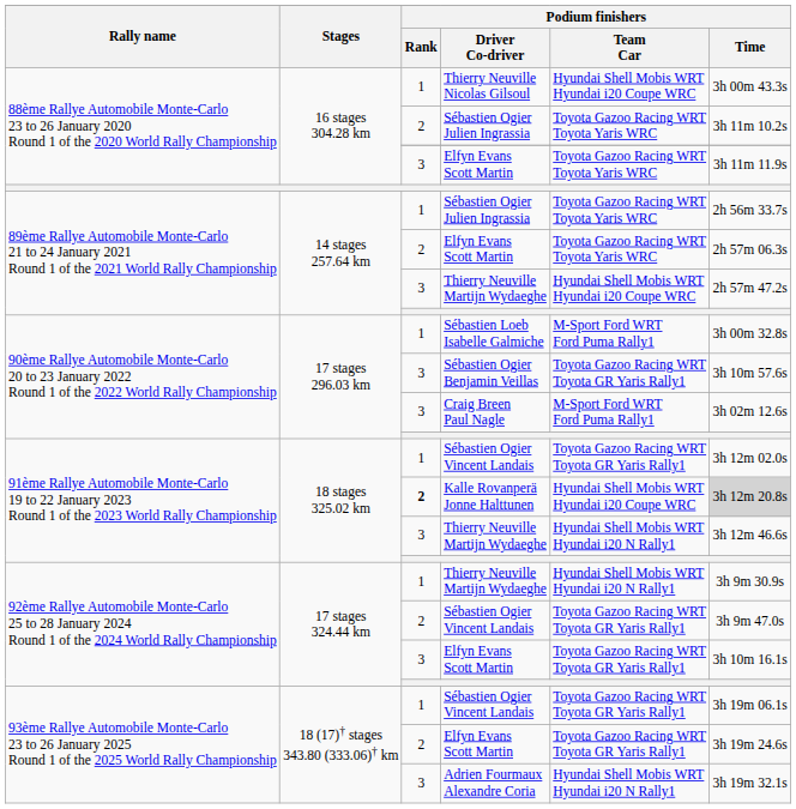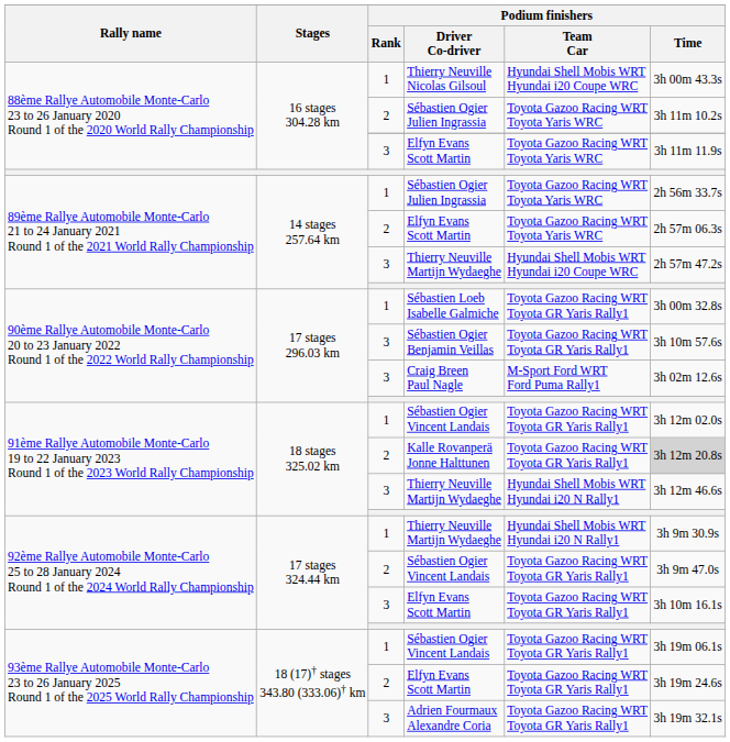 <table class="wikitable" style="font-size:90%;">
 <tr>
 </tr>
 <tr style="background:#efefef;">
 <th rowspan=2>Rally name</th>
 <th rowspan=2>Stages</th>
 <th colspan=4>Podium finishers</th>
 </tr>
 <tr>
 <th>Rank</th>
 <th>Driver<br>Co-driver</th>
 <th>Team<br>Car</th>
 <th>Time</th>
 </tr>
 <tr>
 <td rowspan=4><a href='#'>88ème Rallye Automobile Monte-Carlo</a><br> 23 to 26 January 2020<br>Round 1 of the <a href='#'>2020 World Rally Championship</a></td>
 <td rowspan=4 align=center>16 stages <br>304.28 km</td>
 <td align=center>1</td>
 <td> <a href='#'>Thierry Neuville</a> <br>  <a href='#'>Nicolas Gilsoul</a></td>
 <td> <a href='#'>Hyundai Shell Mobis WRT</a> <br>  <a href='#'>Hyundai i20 Coupe WRC</a></td>
 <td align=center>3h 00m 43.3s</td>
 </tr>
 <tr>
 <td align=center>2</td>
 <td> <a href='#'>Sébastien Ogier</a>  <br>  <a href='#'>Julien Ingrassia</a></td>
 <td> <a href='#'>Toyota Gazoo Racing WRT</a> <br>  <a href='#'>Toyota Yaris WRC</a></td>
 <td align=center>3h 11m 10.2s</td>
 </tr>
 <tr style="background:lightgrey;">
 </tr>
 <tr>
 <td align=center>3</td>
 <td> <a href='#'>Elfyn Evans</a> <br>  <a href='#'>Scott Martin</a></td>
 <td> <a href='#'>Toyota Gazoo Racing WRT</a> <br>  <a href='#'>Toyota Yaris WRC</a></td>
 <td align=center>3h 11m 11.9s</td>
 </tr>
 <tr>
 <th colspan=6></th>
 </tr>
 <tr>
 <td rowspan=4><a href='#'>89ème Rallye Automobile Monte-Carlo</a><br> 21 to 24 January 2021<br>Round 1 of the <a href='#'>2021 World Rally Championship</a></td>
 <td rowspan=4 align=center>14 stages <br>257.64 km</td>
 <td align=center>1</td>
 <td> <a href='#'>Sébastien Ogier</a> <br>  <a href='#'>Julien Ingrassia</a></td>
 <td> <a href='#'>Toyota Gazoo Racing WRT</a> <br>  <a href='#'>Toyota Yaris WRC</a></td>
 <td align=center>2h 56m 33.7s</td>
 </tr>
 <tr>
 <td align=center>2</td>
 <td> <a href='#'>Elfyn Evans</a> <br>  <a href='#'>Scott Martin</a></td>
 <td> <a href='#'>Toyota Gazoo Racing WRT</a> <br>  <a href='#'>Toyota Yaris WRC</a></td>
 <td align=center>2h 57m 06.3s</td>
 </tr>
 <tr>
 <td align=center>3</td>
 <td> <a href='#'>Thierry Neuville</a> <br>  <a href='#'>Martijn Wydaeghe</a></td>
 <td> <a href='#'>Hyundai Shell Mobis WRT</a> <br>  <a href='#'>Hyundai i20 Coupe WRC</a></td>
 <td align=center>2h 57m 47.2s</td>
 </tr>
 <tr>
 <th colspan=4></th>
 </tr>
 <tr>
 <td rowspan=4><a href='#'>90ème Rallye Automobile Monte-Carlo</a><br> 20 to 23 January 2022<br>Round 1 of the <a href='#'>2022 World Rally Championship</a></td>
 <td rowspan=4 align=center>17 stages <br>296.03 km</td>
 <td align=center>1</td>
 <td> <a href='#'>Sébastien Loeb</a> <br>  <a href='#'>Isabelle Galmiche</a></td>
-<td> <a href='#'>M-Sport Ford WRT</a> <br>  <a href='#'>Ford Puma Rally1</a></td>
+<td> <a href='#'>Toyota Gazoo Racing WRT</a> <br>  <a href='#'>Toyota GR Yaris Rally1</a></td>
 <td align=center>3h 00m 32.8s</td>
 </tr>
 <tr>
 <td align=center>3</td>
 <td> <a href='#'>Sébastien Ogier</a> <br>  <a href='#'>Benjamin Veillas</a></td>
 <td> <a href='#'>Toyota Gazoo Racing WRT</a> <br>  <a href='#'>Toyota GR Yaris Rally1</a></td>
 <td align=center>3h 10m 57.6s</td>
 </tr>
 <tr>
 <td align=center>3</td>
 <td> <a href='#'>Craig Breen</a> <br>  <a href='#'>Paul Nagle</a></td>
 <td> <a href='#'>M-Sport Ford WRT</a> <br>  <a href='#'>Ford Puma Rally1</a></td>
 <td align=center>3h 02m 12.6s</td>
 </tr>
 <tr>
 <th colspan=4></th>
 </tr>
 <tr>
 <td rowspan=4><a href='#'>91ème Rallye Automobile Monte-Carlo</a><br> 19 to 22 January 2023<br>Round 1 of the <a href='#'>2023 World Rally Championship</a></td>
 <td rowspan=4 align=center>18 stages <br>325.02 km</td>
 <td align=center>1</td>
 <td> <a href='#'>Sébastien Ogier</a> <br>  <a href='#'>Vincent Landais</a></td>
 <td> <a href='#'>Toyota Gazoo Racing WRT</a> <br>  <a href='#'>Toyota GR Yaris Rally1</a></td>
 <td align=center>3h 12m 02.0s</td>
 </tr>
 <tr>
-<td align=center><strong>2</strong></td>
+<td align=center>2</td>
 <td> <a href='#'>Kalle Rovanperä</a> <br>  <a href='#'>Jonne Halttunen</a></td>
-<td> <a href='#'>Hyundai Shell Mobis WRT</a> <br>  <a href='#'>Hyundai i20 Coupe WRC</a></td>
+<td> <a href='#'>Toyota Gazoo Racing WRT</a> <br>  <a href='#'>Toyota GR Yaris Rally1</a></td>
 <td align=center style="background: lightgrey;">3h 12m 20.8s</td>
 </tr>
 <tr>
 <td align=center>3</td>
 <td> <a href='#'>Thierry Neuville</a> <br>  <a href='#'>Martijn Wydaeghe</a></td>
 <td> <a href='#'>Hyundai Shell Mobis WRT</a> <br>  <a href='#'>Hyundai i20 N Rally1</a></td>
 <td align=center>3h 12m 46.6s</td>
 </tr>
 <tr>
 <th colspan=4></th>
 </tr>
 <tr>
 <td rowspan=4><a href='#'>92ème Rallye Automobile Monte-Carlo</a><br> 25 to 28 January 2024<br>Round 1 of the <a href='#'>2024 World Rally Championship</a></td>
 <td rowspan=4 align=center>17 stages <br>324.44 km</td>
 <td align=center>1</td>
 <td> <a href='#'>Thierry Neuville</a> <br>  <a href='#'>Martijn Wydaeghe</a></td>
 <td> <a href='#'>Hyundai Shell Mobis WRT</a> <br>  <a href='#'>Hyundai i20 N Rally1</a></td>
 <td align=center>3h 9m 30.9s</td>
 </tr>
 <tr>
 <td align=center>2</td>
 <td> <a href='#'>Sébastien Ogier</a> <br>  <a href='#'>Vincent Landais</a></td>
 <td> <a href='#'>Toyota Gazoo Racing WRT</a> <br>  <a href='#'>Toyota GR Yaris Rally1</a></td>
 <td align=center>3h 9m 47.0s</td>
 </tr>
 <tr>
 <td align=center>3</td>
 <td> <a href='#'>Elfyn Evans</a> <br>  <a href='#'>Scott Martin</a></td>
 <td> <a href='#'>Toyota Gazoo Racing WRT</a> <br>  <a href='#'>Toyota GR Yaris Rally1</a></td>
 <td align=center>3h 10m 16.1s</td>
 </tr>
 <tr>
 <th colspan=4></th>
 </tr>
 <tr>
 <td rowspan=3><a href='#'>93ème Rallye Automobile Monte-Carlo</a><br> 23 to 26 January 2025<br>Round 1 of the <a href='#'>2025 World Rally Championship</a></td>
 <td rowspan=3 align=center>18 (17)<sup>†</sup> stages <br>343.80 (333.06)<sup>†</sup> km</td>
 <td align=center>1</td>
 <td> <a href='#'>Sébastien Ogier</a> <br>  <a href='#'>Vincent Landais</a></td>
 <td> <a href='#'>Toyota Gazoo Racing WRT</a> <br>  <a href='#'>Toyota GR Yaris Rally1</a></td>
 <td align=center>3h 19m 06.1s</td>
 </tr>
 <tr>
 <td align=center>2</td>
 <td> <a href='#'>Elfyn Evans</a> <br>  <a href='#'>Scott Martin</a></td>
 <td> <a href='#'>Toyota Gazoo Racing WRT</a> <br>  <a href='#'>Toyota GR Yaris Rally1</a></td>
 <td align=center>3h 19m 24.6s</td>
 </tr>
 <tr>
 <td align=center>3</td>
 <td> <a href='#'>Adrien Fourmaux</a> <br>  <a href='#'>Alexandre Coria</a></td>
-<td> <a href='#'>Hyundai Shell Mobis WRT</a> <br>  <a href='#'>Hyundai i20 N Rally1</a></td>
+<td> <a href='#'>Toyota Gazoo Racing WRT</a> <br>  <a href='#'>Toyota GR Yaris Rally1</a></td>
 <td align=center>3h 19m 32.1s</td>
 </tr>
 </table>
